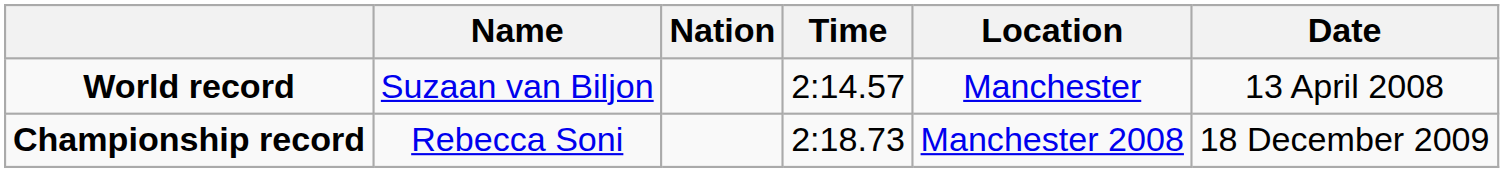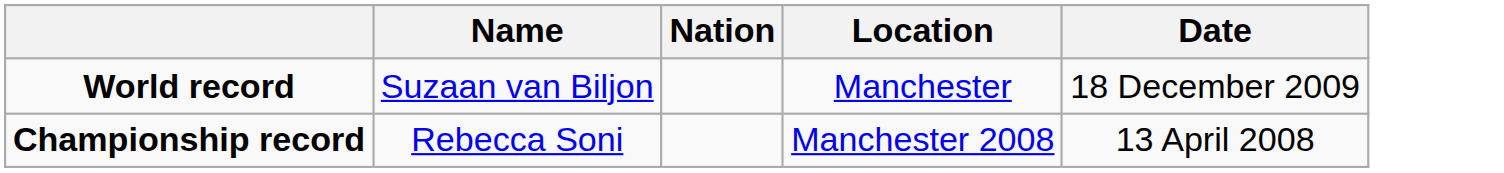 <table class=wikitable style=text-align:center>
 <tr>
 <th></th>
 <th>Name</th>
 <th>Nation</th>
-<th>Time</th>
 <th>Location</th>
 <th>Date</th>
 </tr>
 <tr>
 <td><strong>World record</strong></td>
 <td><a href='#'>Suzaan van Biljon</a></td>
 <td></td>
-<td align=left>2:14.57</td>
 <td><a href='#'>Manchester</a></td>
-<td>13 April 2008</td>
+<td>18 December 2009</td>
 </tr>
 <tr>
 <td><strong>Championship record</strong></td>
 <td><a href='#'>Rebecca Soni</a></td>
 <td></td>
-<td align=left>2:18.73</td>
 <td><a href='#'>Manchester 2008</a></td>
-<td>18 December 2009</td>
+<td>13 April 2008</td>
 </tr>
 </table>
